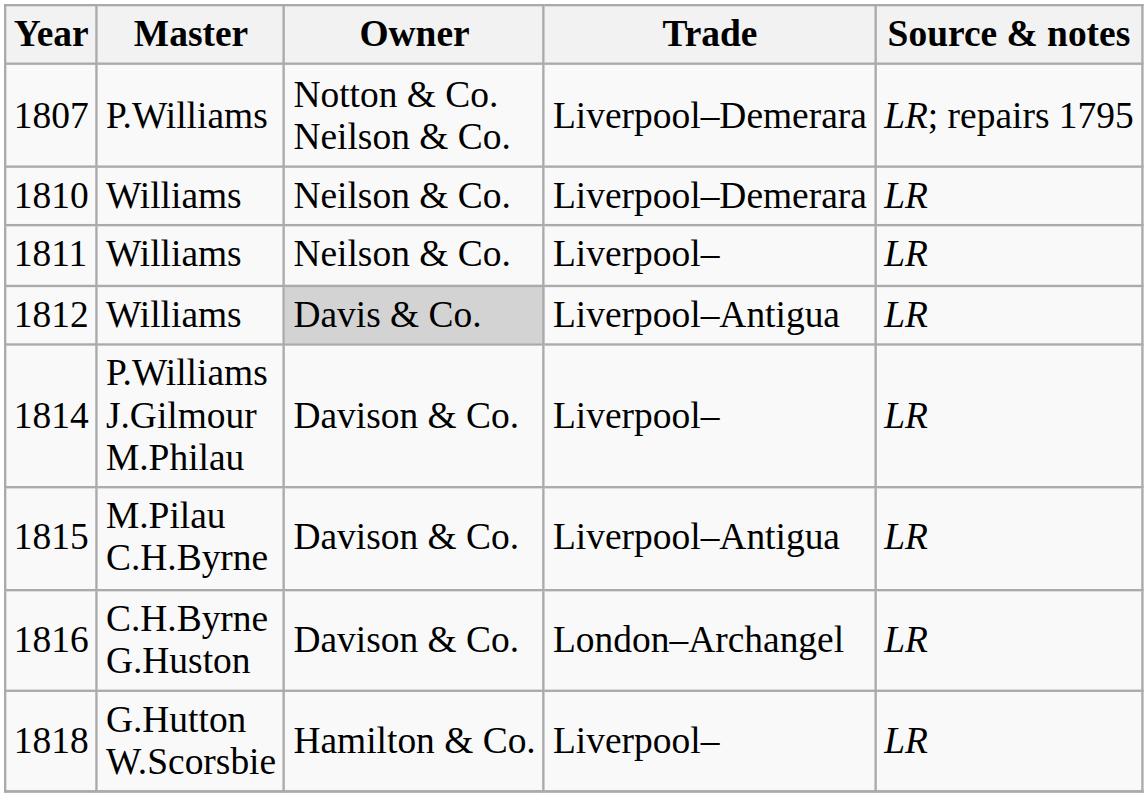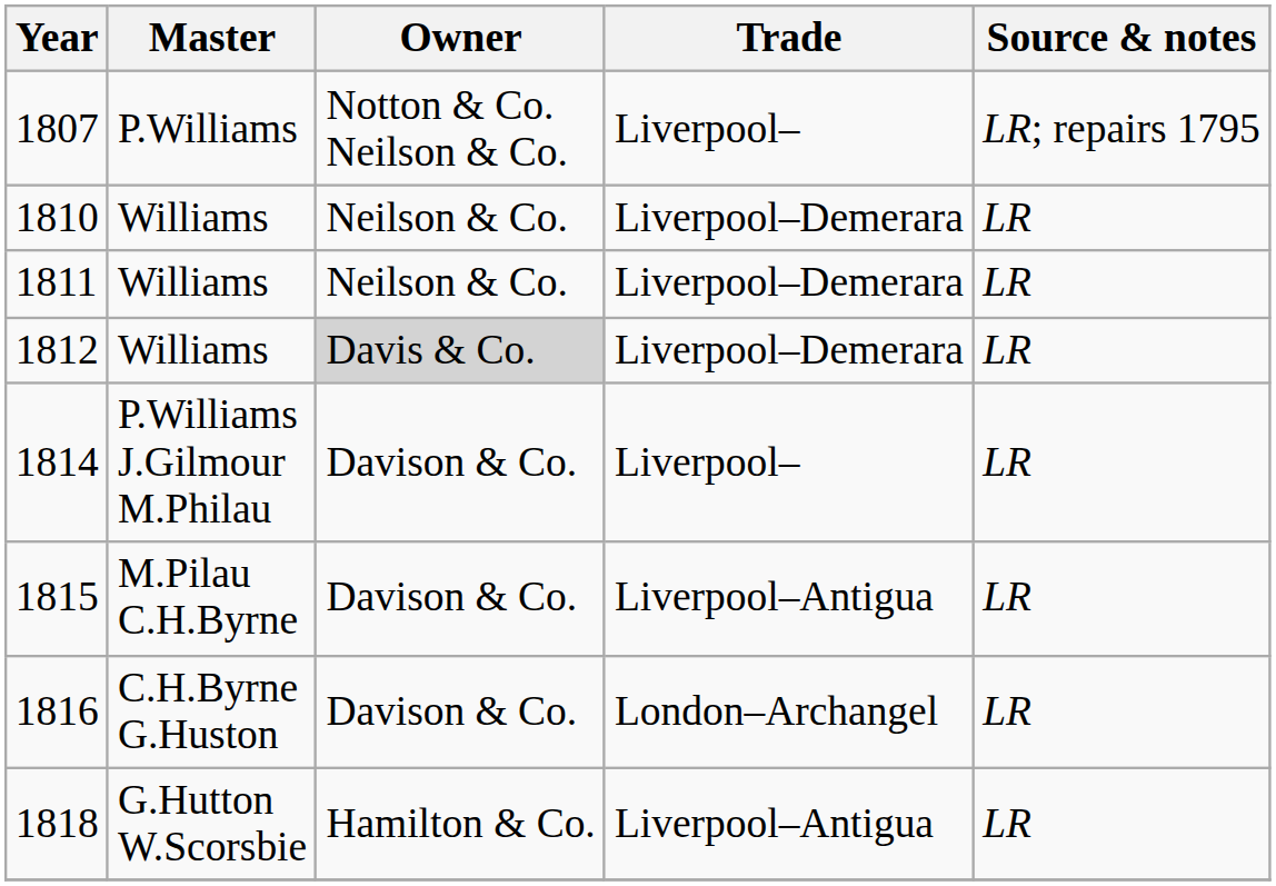 <table class="sortable wikitable">
 <tr>
 <th>Year</th>
 <th>Master</th>
 <th>Owner</th>
 <th>Trade</th>
 <th>Source & notes</th>
 </tr>
 <tr>
 <td>1807</td>
 <td>P.Williams</td>
 <td>Notton & Co.<br>Neilson & Co.</td>
-<td>Liverpool–Demerara</td>
+<td>Liverpool–</td>
 <td><em>LR</em>; repairs 1795</td>
 </tr>
 <tr>
 <td>1810</td>
 <td>Williams</td>
 <td>Neilson & Co.</td>
 <td>Liverpool–Demerara</td>
 <td><em>LR</em></td>
 </tr>
 <tr>
 <td>1811</td>
 <td>Williams</td>
 <td>Neilson & Co.</td>
-<td>Liverpool–</td>
+<td>Liverpool–Demerara</td>
 <td><em>LR</em></td>
 </tr>
 <tr>
 <td>1812</td>
 <td>Williams</td>
 <td style="background: lightgrey;">Davis & Co.</td>
-<td>Liverpool–Antigua</td>
+<td>Liverpool–Demerara</td>
 <td><em>LR</em></td>
 </tr>
 <tr>
 <td>1814</td>
 <td>P.Williams<br>J.Gilmour<br>M.Philau</td>
 <td>Davison & Co.</td>
 <td>Liverpool–</td>
 <td><em>LR</em></td>
 </tr>
 <tr>
 <td>1815</td>
 <td>M.Pilau<br>C.H.Byrne</td>
 <td>Davison & Co.</td>
 <td>Liverpool–Antigua</td>
 <td><em>LR</em></td>
 </tr>
 <tr>
 <td>1816</td>
 <td>C.H.Byrne<br>G.Huston</td>
 <td>Davison & Co.</td>
 <td>London–Archangel</td>
 <td><em>LR</em></td>
 </tr>
 <tr>
 <td>1818</td>
 <td>G.Hutton<br>W.Scorsbie</td>
 <td>Hamilton & Co.</td>
-<td>Liverpool–</td>
+<td>Liverpool–Antigua</td>
 <td><em>LR</em></td>
 </tr>
 <tr>
 </tr>
 </table>
